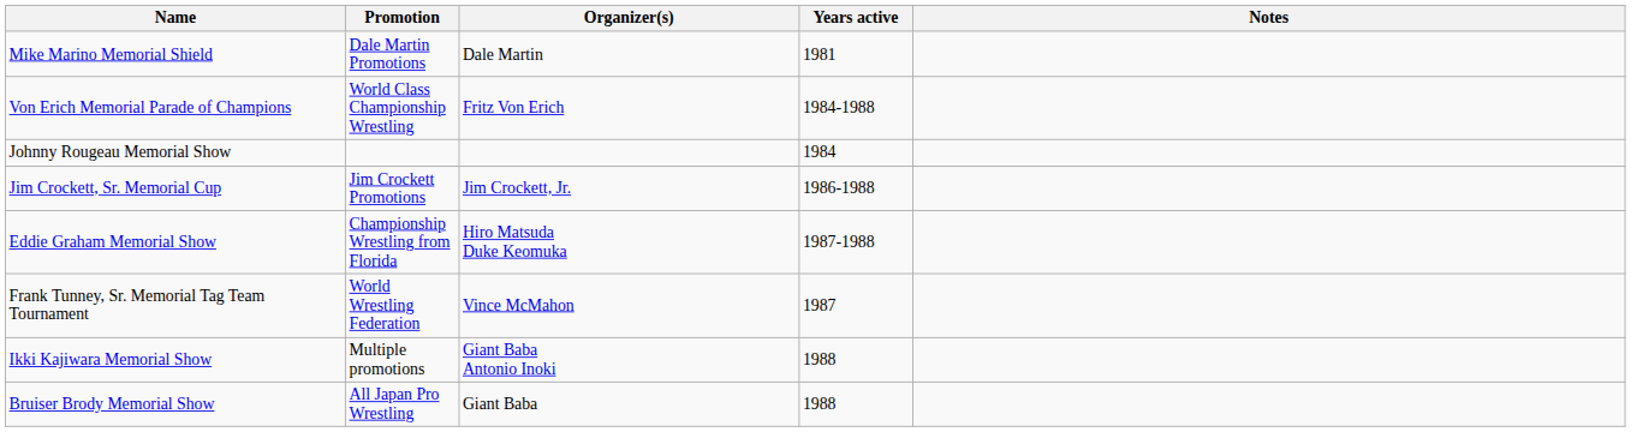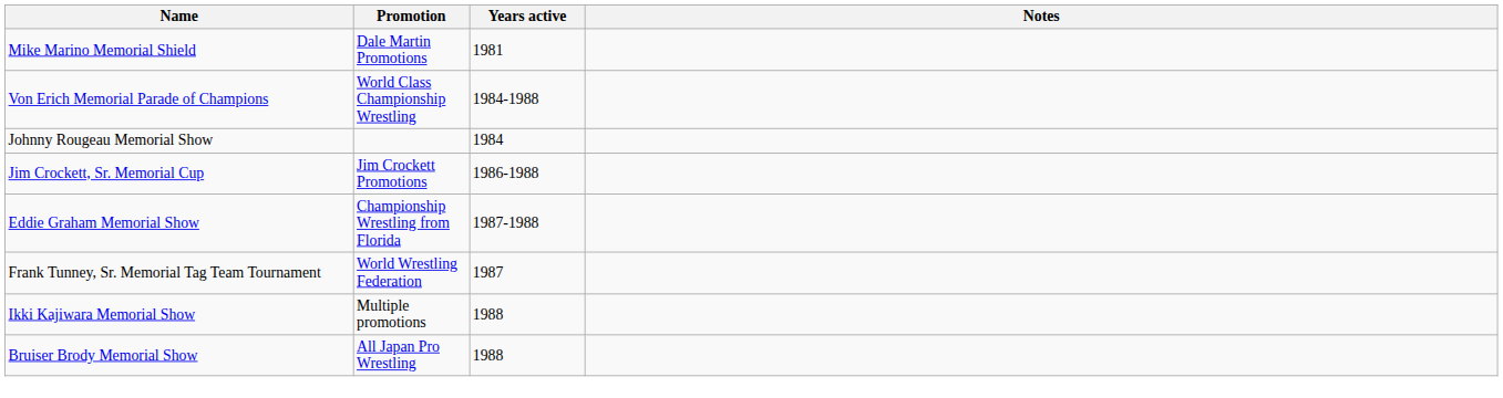 <table class=wikitable>
 <tr>
 <th width="21%">Name</th>
 <th width="7%">Promotion</th>
-<th width="21%">Organizer(s)</th>
 <th width="7%">Years active</th>
 <th width="55%">Notes</th>
 </tr>
 <tr>
 <td><a href='#'>Mike Marino Memorial Shield</a></td>
 <td><a href='#'>Dale Martin Promotions</a></td>
-<td>Dale Martin</td>
 <td>1981</td>
 <td></td>
 </tr>
 <tr>
 <td><a href='#'>Von Erich Memorial Parade of Champions</a></td>
 <td><a href='#'>World Class Championship Wrestling</a></td>
-<td><a href='#'>Fritz Von Erich</a></td>
 <td>1984-1988</td>
 <td></td>
 </tr>
 <tr>
 <td>Johnny Rougeau Memorial Show</td>
-<td></td>
 <td></td>
 <td>1984</td>
 <td></td>
 </tr>
 <tr>
 <td><a href='#'>Jim Crockett, Sr. Memorial Cup</a></td>
 <td><a href='#'>Jim Crockett Promotions</a></td>
-<td><a href='#'>Jim Crockett, Jr.</a></td>
 <td>1986-1988</td>
 <td></td>
 </tr>
 <tr>
 <td><a href='#'>Eddie Graham Memorial Show</a></td>
 <td><a href='#'>Championship Wrestling from Florida</a></td>
-<td><a href='#'>Hiro Matsuda</a><br><a href='#'>Duke Keomuka</a></td>
 <td>1987-1988</td>
 <td></td>
 </tr>
 <tr>
 <td>Frank Tunney, Sr. Memorial Tag Team Tournament</td>
 <td><a href='#'>World Wrestling Federation</a></td>
-<td><a href='#'>Vince McMahon</a></td>
 <td>1987</td>
 <td></td>
 </tr>
 <tr>
 <td><a href='#'>Ikki Kajiwara Memorial Show</a></td>
 <td>Multiple promotions</td>
-<td><a href='#'>Giant Baba</a><br><a href='#'>Antonio Inoki</a></td>
 <td>1988</td>
 <td></td>
 </tr>
 <tr>
 <td><a href='#'>Bruiser Brody Memorial Show</a></td>
 <td><a href='#'>All Japan Pro Wrestling</a></td>
-<td>Giant Baba</td>
 <td>1988</td>
 <td></td>
 </tr>
 </table>
